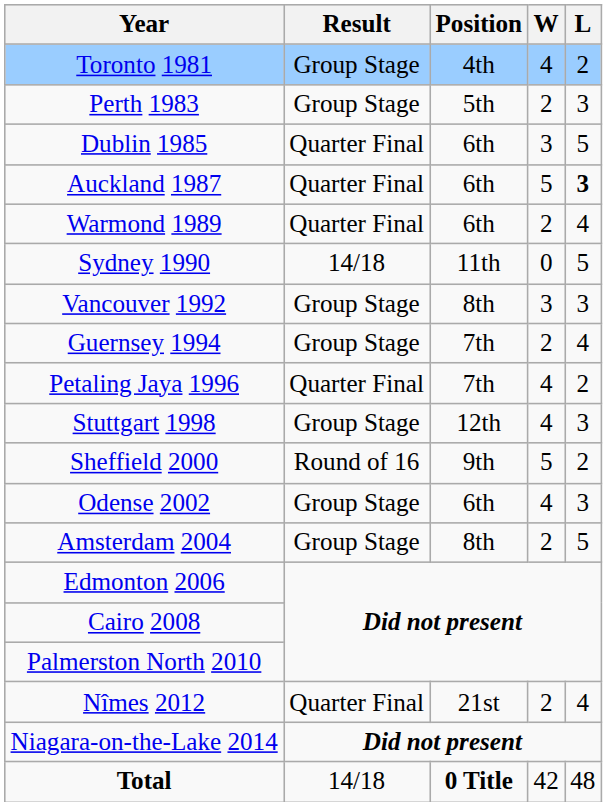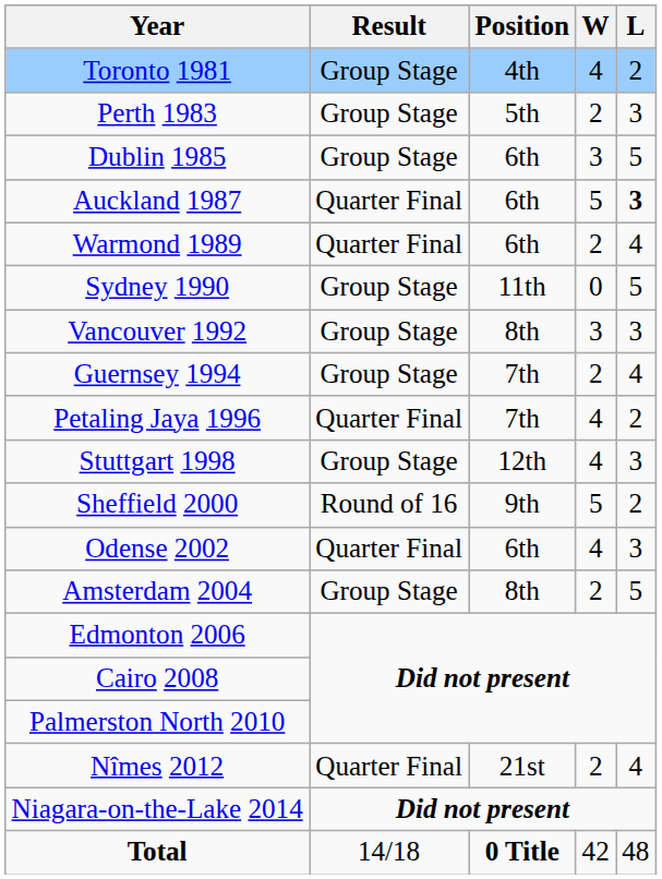 <table class="wikitable" style="text-align: center;">
 <tr>
 <th>Year</th>
 <th>Result</th>
 <th>Position</th>
 <th>W</th>
 <th>L</th>
 </tr>
 <tr style="background:#9acdff;">
 <td> <a href='#'>Toronto</a> <a href='#'>1981</a></td>
 <td>Group Stage</td>
 <td>4th</td>
 <td>4</td>
 <td>2</td>
 </tr>
 <tr>
 <td> <a href='#'>Perth</a> <a href='#'>1983</a></td>
 <td>Group Stage</td>
 <td>5th</td>
 <td>2</td>
 <td>3</td>
 </tr>
 <tr>
 <td> <a href='#'>Dublin</a> <a href='#'>1985</a></td>
-<td>Quarter Final</td>
+<td>Group Stage</td>
 <td>6th</td>
 <td>3</td>
 <td>5</td>
 </tr>
 <tr>
 <td> <a href='#'>Auckland</a> <a href='#'>1987</a></td>
 <td>Quarter Final</td>
 <td>6th</td>
 <td>5</td>
 <td><strong>3</strong></td>
 </tr>
 <tr>
 <td> <a href='#'>Warmond</a> <a href='#'>1989</a></td>
 <td>Quarter Final</td>
 <td>6th</td>
 <td>2</td>
 <td>4</td>
 </tr>
 <tr>
 <td> <a href='#'>Sydney</a> <a href='#'>1990</a></td>
-<td>14/18</td>
+<td>Group Stage</td>
 <td>11th</td>
 <td>0</td>
 <td>5</td>
 </tr>
 <tr>
 <td> <a href='#'>Vancouver</a> <a href='#'>1992</a></td>
 <td>Group Stage</td>
 <td>8th</td>
 <td>3</td>
 <td>3</td>
 </tr>
 <tr>
 <td> <a href='#'>Guernsey</a> <a href='#'>1994</a></td>
 <td>Group Stage</td>
 <td>7th</td>
 <td>2</td>
 <td>4</td>
 </tr>
 <tr>
 <td> <a href='#'>Petaling Jaya</a> <a href='#'>1996</a></td>
 <td>Quarter Final</td>
 <td>7th</td>
 <td>4</td>
 <td>2</td>
 </tr>
 <tr>
 <td> <a href='#'>Stuttgart</a> <a href='#'>1998</a></td>
 <td>Group Stage</td>
 <td>12th</td>
 <td>4</td>
 <td>3</td>
 </tr>
 <tr>
 <td> <a href='#'>Sheffield</a> <a href='#'>2000</a></td>
 <td>Round of 16</td>
 <td>9th</td>
 <td>5</td>
 <td>2</td>
 </tr>
 <tr>
 <td> <a href='#'>Odense</a> <a href='#'>2002</a></td>
-<td>Group Stage</td>
+<td>Quarter Final</td>
 <td>6th</td>
 <td>4</td>
 <td>3</td>
 </tr>
 <tr>
 <td> <a href='#'>Amsterdam</a> <a href='#'>2004</a></td>
 <td>Group Stage</td>
 <td>8th</td>
 <td>2</td>
 <td>5</td>
 </tr>
 <tr>
 <td> <a href='#'>Edmonton</a> <a href='#'>2006</a></td>
 <td rowspan="3" colspan="4" style="text-align:center;"><strong><em>Did not present</em></strong></td>
 </tr>
 <tr>
 <td> <a href='#'>Cairo</a> <a href='#'>2008</a></td>
 </tr>
 <tr>
 <td> <a href='#'>Palmerston North</a> <a href='#'>2010</a></td>
 </tr>
 <tr>
 <td> <a href='#'>Nîmes</a> <a href='#'>2012</a></td>
 <td>Quarter Final</td>
 <td>21st</td>
 <td>2</td>
 <td>4</td>
 </tr>
 <tr>
 <td> <a href='#'>Niagara-on-the-Lake</a> <a href='#'>2014</a></td>
 <td colspan="4" style="text-align:center;"><strong><em>Did not present</em></strong></td>
 </tr>
 <tr>
 <td><strong>Total</strong></td>
 <td>14/18</td>
 <td><strong>0 Title</strong></td>
 <td>42</td>
 <td>48</td>
 </tr>
 </table>
